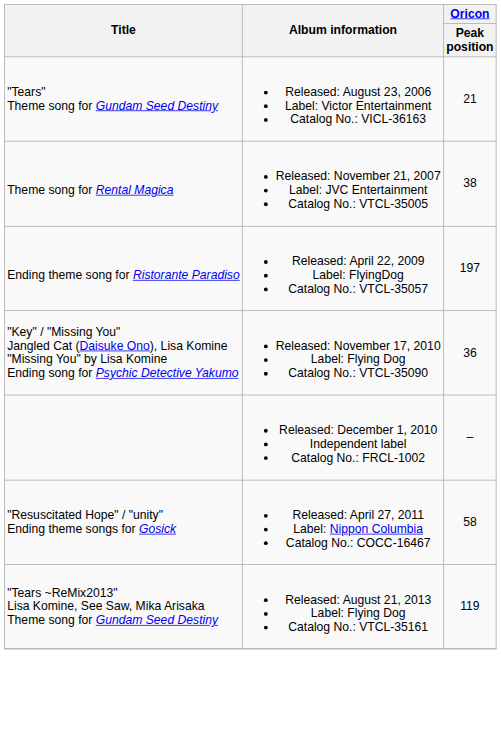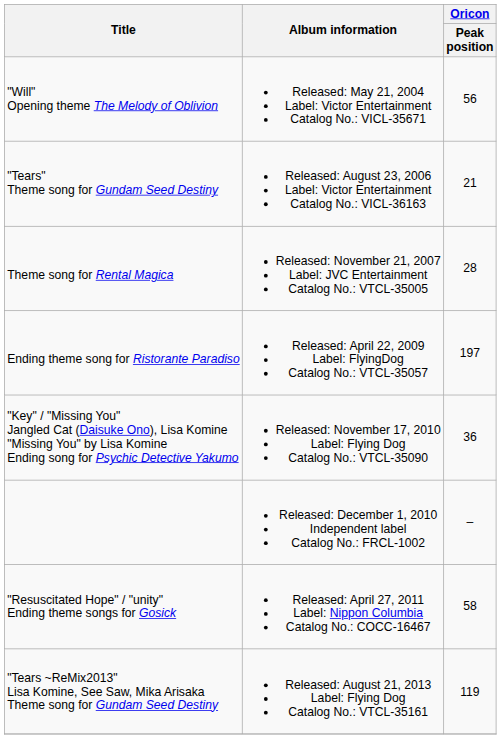 <table class="wikitable plainrowheaders" style="text-align:center">
 <tr>
 <th rowspan=2; style=>Title</th>
 <th rowspan=2;>Album information</th>
 <th colspan=1; style=><a href='#'>Oricon</a><br></th>
 </tr>
 <tr>
 <th style=>Peak<br>position</th>
 </tr>
 <tr>
+<td align=left>"Will"<br>Opening theme <em><a href='#'>The Melody of Oblivion</a></em></td>
+<td><br><ul><li>Released: May 21, 2004</li><li>Label: Victor Entertainment</li><li>Catalog No.: VICL-35671</li></ul></td>
+<td>56</td>
+</tr>
+<tr>
 <td align=left>"Tears"<br>Theme song for <em><a href='#'>Gundam Seed Destiny</a></em></td>
 <td><br><ul><li>Released: August 23, 2006</li><li>Label: Victor Entertainment</li><li>Catalog No.: VICL-36163</li></ul></td>
 <td>21</td>
 </tr>
 <tr>
 <td align=left><br>Theme song for <em><a href='#'>Rental Magica</a></em></td>
 <td><br><ul><li>Released: November 21, 2007</li><li>Label: JVC Entertainment</li><li>Catalog No.: VTCL-35005</li></ul></td>
-<td>38</td>
+<td>28</td>
 </tr>
 <tr>
 <td align=left><br>Ending theme song for <em><a href='#'>Ristorante Paradiso</a></em></td>
 <td><br><ul><li>Released: April 22, 2009</li><li>Label: FlyingDog</li><li>Catalog No.: VTCL-35057</li></ul></td>
 <td>197</td>
 </tr>
 <tr>
 <td align=left>"Key" / "Missing You"<br>Jangled Cat (<a href='#'>Daisuke Ono</a>), Lisa Komine<br>"Missing You" by Lisa Komine<br>Ending song for <em><a href='#'>Psychic Detective Yakumo</a></em></td>
 <td><br><ul><li>Released: November 17, 2010</li><li>Label: Flying Dog</li><li>Catalog No.: VTCL-35090</li></ul></td>
 <td>36</td>
 </tr>
 <tr>
 <td align=left></td>
 <td><br><ul><li>Released: December 1, 2010</li><li>Independent label</li><li>Catalog No.: FRCL-1002</li></ul></td>
 <td>– </td>
 </tr>
 <tr>
 <td align=left>"Resuscitated Hope" / "unity"<br>Ending theme songs for <em><a href='#'>Gosick</a></em></td>
 <td><br><ul><li>Released: April 27, 2011</li><li>Label: <a href='#'>Nippon Columbia</a></li><li>Catalog No.: COCC-16467</li></ul></td>
 <td>58</td>
 </tr>
 <tr>
 <td align=left>"Tears ~ReMix2013"<br>Lisa Komine, See Saw, Mika Arisaka<br>Theme song for <em><a href='#'>Gundam Seed Destiny</a></em></td>
 <td><br><ul><li>Released: August 21, 2013</li><li>Label: Flying Dog</li><li>Catalog No.: VTCL-35161</li></ul></td>
 <td>119</td>
 </tr>
 <tr>
 </tr>
 </table>
